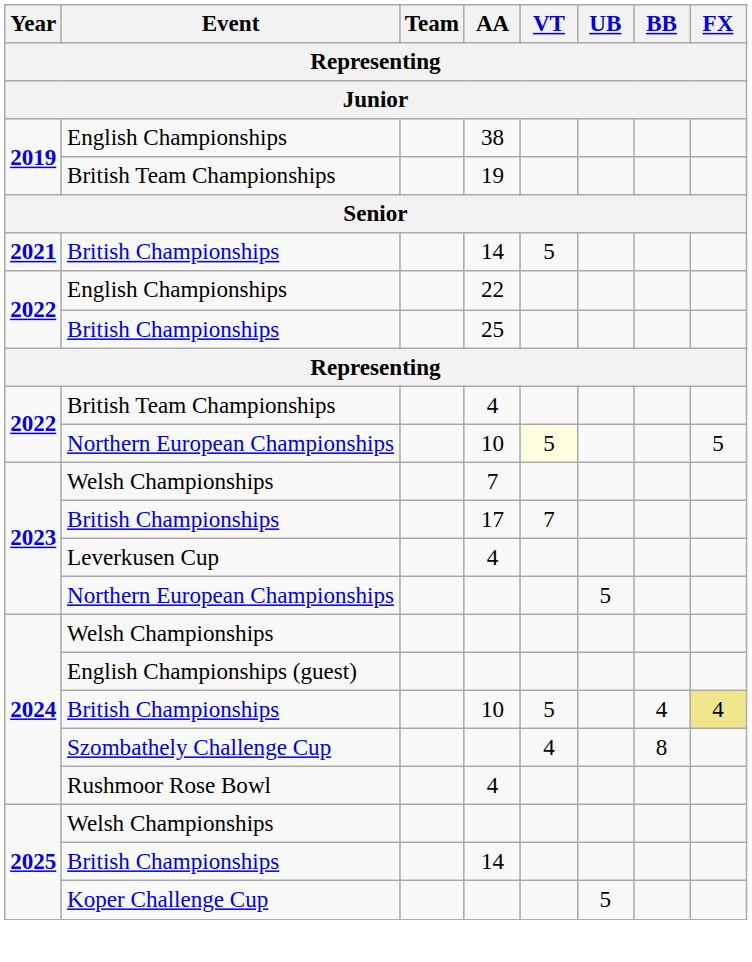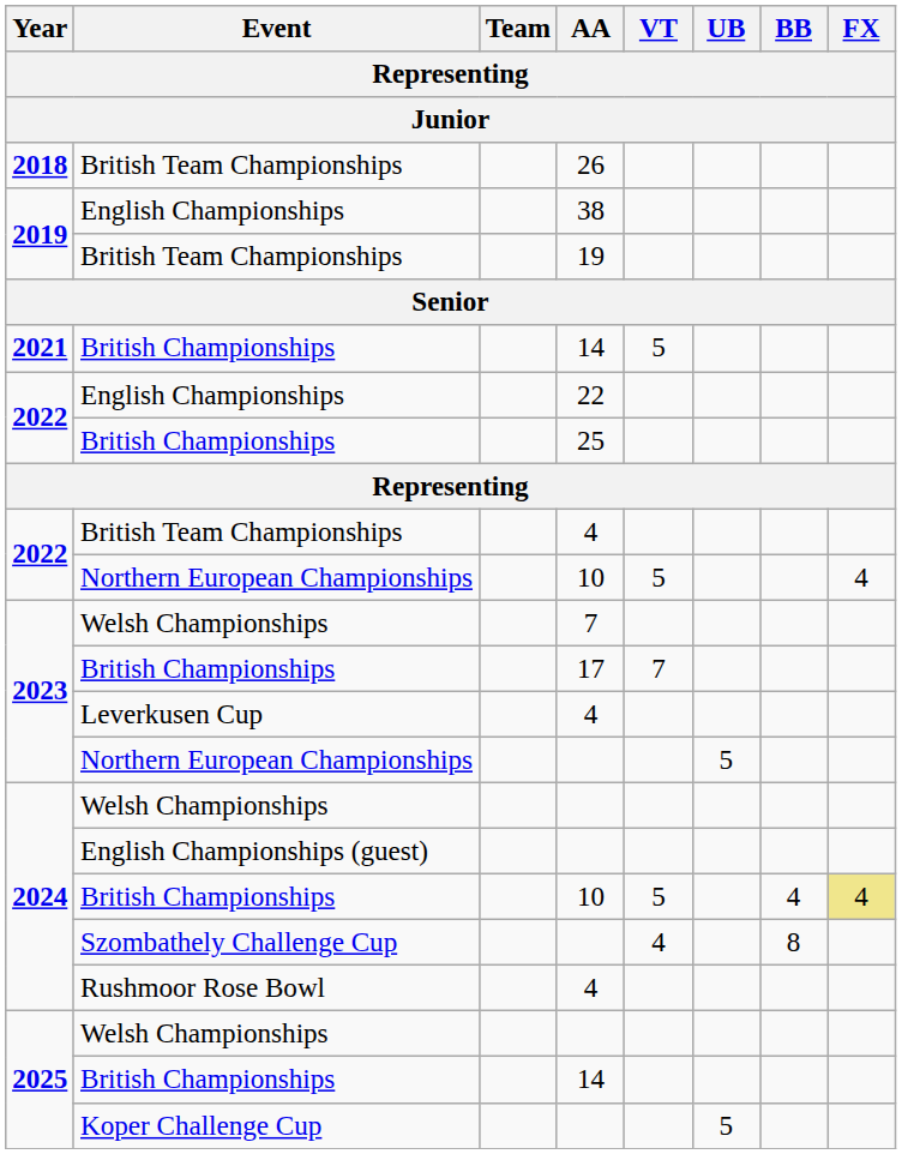 <table class="wikitable" style="text-align:center; font-size:95%;">
 <tr>
 <th align=center>Year</th>
 <th align=center>Event</th>
 <th style="width:30px;">Team</th>
 <th style="width:30px;">AA</th>
 <th style="width:30px;"><a href='#'>VT</a></th>
 <th style="width:30px;"><a href='#'>UB</a></th>
 <th style="width:30px;"><a href='#'>BB</a></th>
 <th style="width:30px;"><a href='#'>FX</a></th>
 </tr>
 <tr>
 <th colspan="8">Representing  </th>
 </tr>
 <tr>
 <th colspan="8">Junior</th>
+</tr>
+<tr>
+<td rowspan="1"><strong><a href='#'>2018</a></strong></td>
+<td align=left>British Team Championships</td>
+<td></td>
+<td>26</td>
+<td></td>
+<td></td>
+<td></td>
+<td></td>
 </tr>
 <tr>
 <td rowspan="2"><strong><a href='#'>2019</a></strong></td>
 <td align="left">English Championships</td>
 <td></td>
 <td>38</td>
 <td></td>
 <td></td>
 <td></td>
 <td></td>
 </tr>
 <tr>
 <td align=left>British Team Championships</td>
 <td></td>
 <td>19</td>
 <td></td>
 <td></td>
 <td></td>
 <td></td>
 </tr>
 <tr>
 <th colspan="8">Senior</th>
 </tr>
 <tr>
 <td><strong><a href='#'>2021</a></strong></td>
 <td align="left"><a href='#'>British Championships</a></td>
 <td></td>
 <td>14</td>
 <td>5</td>
 <td></td>
 <td></td>
 <td></td>
 </tr>
 <tr>
 <td rowspan="2"><strong><a href='#'>2022</a></strong></td>
 <td align="left">English Championships</td>
 <td></td>
 <td>22</td>
 <td></td>
 <td></td>
 <td></td>
 <td></td>
 </tr>
 <tr>
 <td align="left"><a href='#'>British Championships</a></td>
 <td></td>
 <td>25</td>
 <td></td>
 <td></td>
 <td></td>
 <td></td>
 </tr>
 <tr>
 <th colspan="8">Representing  </th>
 </tr>
 <tr>
 <td rowspan="2"><strong><a href='#'>2022</a></strong></td>
 <td align=left>British Team Championships</td>
 <td></td>
 <td>4</td>
 <td></td>
 <td></td>
 <td></td>
 <td></td>
 </tr>
 <tr>
 <td align="left"><a href='#'>Northern European Championships</a></td>
 <td></td>
 <td>10</td>
-<td style="background: lightyellow;">5</td>
+<td>5</td>
 <td></td>
 <td></td>
-<td>5</td>
+<td>4</td>
 </tr>
 <tr>
 <td rowspan="4"><strong><a href='#'>2023</a></strong></td>
 <td align="left">Welsh Championships</td>
 <td></td>
 <td>7</td>
 <td></td>
 <td></td>
 <td></td>
 <td></td>
 </tr>
 <tr>
 <td align="left"><a href='#'>British Championships</a></td>
 <td></td>
 <td>17</td>
 <td>7</td>
 <td></td>
 <td></td>
 <td></td>
 </tr>
 <tr>
 <td align=left>Leverkusen Cup</td>
 <td></td>
 <td>4</td>
 <td></td>
 <td></td>
 <td></td>
 <td></td>
 </tr>
 <tr>
 <td align="left"><a href='#'>Northern European Championships</a></td>
 <td></td>
 <td></td>
 <td></td>
 <td>5</td>
 <td></td>
 <td></td>
 </tr>
 <tr>
 <td rowspan="5"><strong><a href='#'>2024</a></strong></td>
 <td align="left">Welsh Championships</td>
 <td></td>
 <td></td>
 <td></td>
 <td></td>
 <td></td>
 <td></td>
 </tr>
 <tr>
 <td align="left">English Championships (guest)</td>
 <td></td>
 <td></td>
 <td></td>
 <td></td>
 <td></td>
 <td></td>
 </tr>
 <tr>
 <td align="left"><a href='#'>British Championships</a></td>
 <td></td>
 <td>10</td>
 <td>5</td>
 <td></td>
 <td 4>4</td>
 <td style="background: khaki;">4</td>
 </tr>
 <tr>
 <td align=left><a href='#'>Szombathely Challenge Cup</a></td>
 <td></td>
 <td></td>
 <td>4</td>
 <td></td>
 <td 8>8</td>
 <td></td>
 </tr>
 <tr>
 <td align=left>Rushmoor Rose Bowl</td>
 <td></td>
 <td>4</td>
 <td></td>
 <td></td>
 <td></td>
 <td></td>
 </tr>
 <tr>
 <td rowspan="3"><a href='#'><strong>2025</strong></a></td>
 <td align=left>Welsh Championships</td>
 <td></td>
 <td></td>
 <td></td>
 <td></td>
 <td></td>
 <td></td>
 </tr>
 <tr>
 <td align=left><a href='#'>British Championships</a></td>
 <td></td>
 <td>14</td>
 <td></td>
 <td></td>
 <td></td>
 <td></td>
 </tr>
 <tr>
 <td align=left><a href='#'>Koper Challenge Cup</a></td>
 <td></td>
 <td></td>
 <td></td>
 <td>5</td>
 <td></td>
 <td></td>
 </tr>
 </table>
